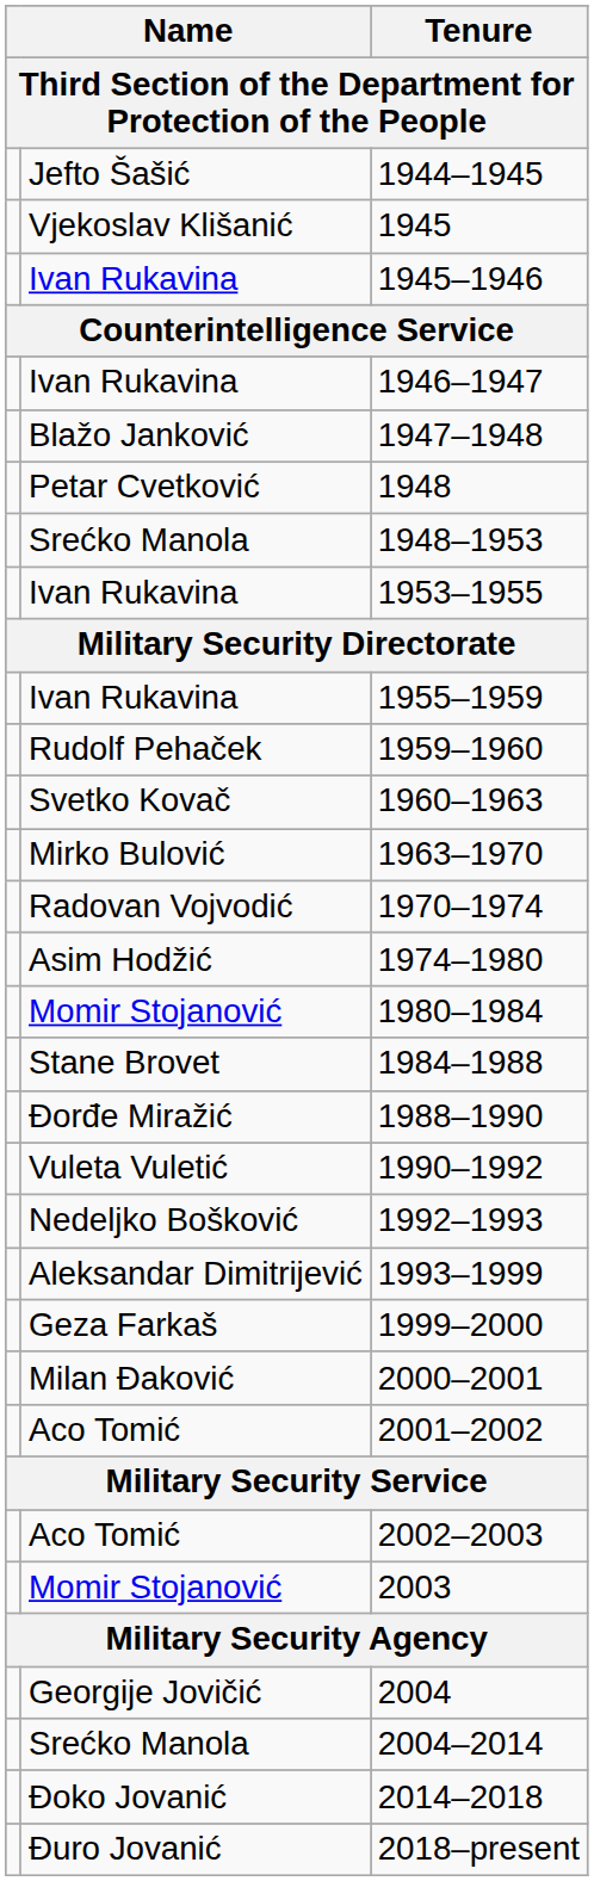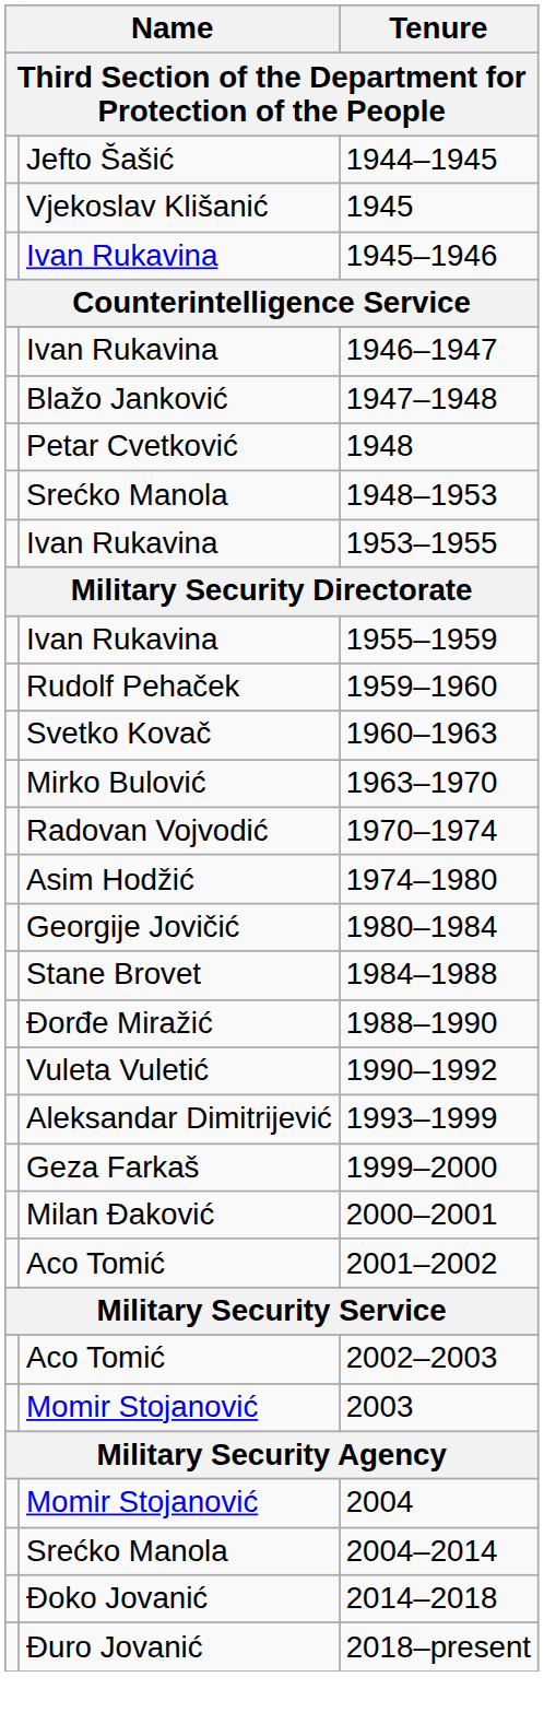 <table class="wikitable">
 <tr>
 <th colspan=2>Name</th>
 <th>Tenure</th>
 </tr>
 <tr>
 <th colspan=3>Third Section of the Department for<br>Protection of the People</th>
 </tr>
 <tr>
 <td></td>
 <td>Jefto Šašić</td>
 <td>1944–1945</td>
 </tr>
 <tr>
 <td></td>
 <td>Vjekoslav Klišanić</td>
 <td>1945</td>
 </tr>
 <tr>
 <td></td>
 <td><a href='#'>Ivan Rukavina</a></td>
 <td>1945–1946</td>
 </tr>
 <tr>
 <th colspan=3>Counterintelligence Service</th>
 </tr>
 <tr>
 <td></td>
 <td>Ivan Rukavina</td>
 <td>1946–1947</td>
 </tr>
 <tr>
 <td></td>
 <td>Blažo Janković</td>
 <td>1947–1948</td>
 </tr>
 <tr>
 <td></td>
 <td>Petar Cvetković</td>
 <td>1948</td>
 </tr>
 <tr>
 <td></td>
 <td>Srećko Manola</td>
 <td>1948–1953</td>
 </tr>
 <tr>
 <td></td>
 <td>Ivan Rukavina</td>
 <td>1953–1955</td>
 </tr>
 <tr>
 <th colspan=3>Military Security Directorate</th>
 </tr>
 <tr>
 <td></td>
 <td>Ivan Rukavina</td>
 <td>1955–1959</td>
 </tr>
 <tr>
 <td></td>
 <td>Rudolf Pehaček</td>
 <td>1959–1960</td>
 </tr>
 <tr>
 <td></td>
 <td>Svetko Kovač</td>
 <td>1960–1963</td>
 </tr>
 <tr>
 <td></td>
 <td>Mirko Bulović</td>
 <td>1963–1970</td>
 </tr>
 <tr>
 <td></td>
 <td>Radovan Vojvodić</td>
 <td>1970–1974</td>
 </tr>
 <tr>
 <td></td>
 <td>Asim Hodžić</td>
 <td>1974–1980</td>
 </tr>
 <tr>
 <td></td>
-<td><a href='#'>Momir Stojanović</a></td>
+<td>Georgije Jovičić</td>
 <td>1980–1984</td>
 </tr>
 <tr>
 <td></td>
 <td>Stane Brovet</td>
 <td>1984–1988</td>
 </tr>
 <tr>
 <td></td>
 <td>Đorđe Miražić</td>
 <td>1988–1990</td>
 </tr>
 <tr>
 <td></td>
 <td>Vuleta Vuletić</td>
 <td>1990–1992</td>
-</tr>
-<tr>
-<td></td>
-<td>Nedeljko Bošković</td>
-<td>1992–1993</td>
 </tr>
 <tr>
 <td></td>
 <td>Aleksandar Dimitrijević</td>
 <td>1993–1999</td>
 </tr>
 <tr>
 <td></td>
 <td>Geza Farkaš</td>
 <td>1999–2000</td>
 </tr>
 <tr>
 <td></td>
 <td>Milan Đaković</td>
 <td>2000–2001</td>
 </tr>
 <tr>
 <td></td>
 <td>Aco Tomić</td>
 <td>2001–2002</td>
 </tr>
 <tr>
 <th colspan=3>Military Security Service</th>
 </tr>
 <tr>
 <td></td>
 <td>Aco Tomić</td>
 <td>2002–2003</td>
 </tr>
 <tr>
 <td></td>
 <td><a href='#'>Momir Stojanović</a></td>
 <td>2003</td>
 </tr>
 <tr>
 <th colspan=3>Military Security Agency</th>
 </tr>
 <tr>
 <td></td>
-<td>Georgije Jovičić</td>
+<td><a href='#'>Momir Stojanović</a></td>
 <td>2004</td>
 </tr>
 <tr>
 <td></td>
 <td>Srećko Manola</td>
 <td>2004–2014</td>
 </tr>
 <tr>
 <td></td>
 <td>Đoko Jovanić</td>
 <td>2014–2018</td>
 </tr>
 <tr>
 <td></td>
 <td>Đuro Jovanić</td>
 <td>2018–present</td>
 </tr>
 </table>
